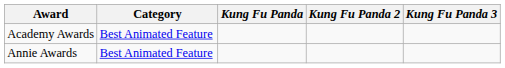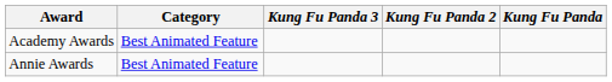 <table class="wikitable">
 <tr>
 <th>Award</th>
 <th width="150px">Category</th>
+<th><em>Kung Fu Panda 3</em></th>
+<th><em>Kung Fu Panda 2</em></th>
 <th><em>Kung Fu Panda</em></th>
-<th><em>Kung Fu Panda 2</em></th>
-<th><em>Kung Fu Panda 3</em></th>
 </tr>
 <tr>
 <td>Academy Awards</td>
 <td><a href='#'>Best Animated Feature</a></td>
 <td></td>
 <td></td>
 <td></td>
 </tr>
 <tr>
 <td>Annie Awards</td>
 <td><a href='#'>Best Animated Feature</a></td>
 <td></td>
 <td></td>
 <td></td>
 </tr>
 </table>
